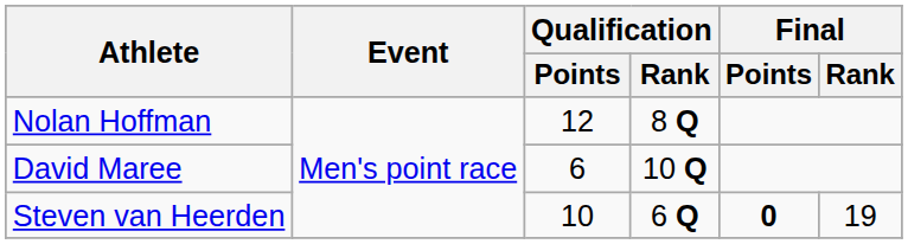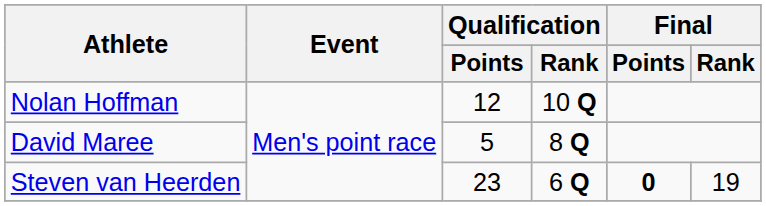 <table class="wikitable" style="font-size:90%">
 <tr>
 <th rowspan=2>Athlete</th>
 <th rowspan=2>Event</th>
 <th colspan=2>Qualification</th>
 <th colspan=2>Final</th>
 </tr>
 <tr style="font-size:95%">
 <th>Points</th>
 <th>Rank</th>
 <th>Points</th>
 <th>Rank</th>
 </tr>
 <tr align=center>
 <td align=left><a href='#'>Nolan Hoffman</a></td>
 <td align=left rowspan=3><a href='#'>Men's point race</a></td>
 <td>12</td>
+<td>10 <strong>Q</strong></td>
+<td colspan=2></td>
+</tr>
+<tr align=center>
+<td align=left><a href='#'>David Maree</a></td>
+<td>5</td>
 <td>8 <strong>Q</strong></td>
 <td colspan=2></td>
 </tr>
 <tr align=center>
-<td align=left><a href='#'>David Maree</a></td>
-<td>6</td>
-<td>10 <strong>Q</strong></td>
-<td colspan=2></td>
-</tr>
-<tr align=center>
 <td align=left><a href='#'>Steven van Heerden</a></td>
-<td>10</td>
+<td>23</td>
 <td>6 <strong>Q</strong></td>
 <td><strong>0</strong></td>
 <td>19</td>
 </tr>
 </table>
